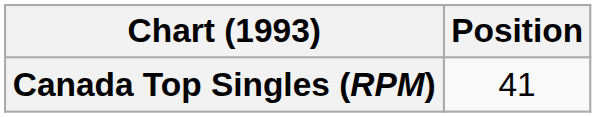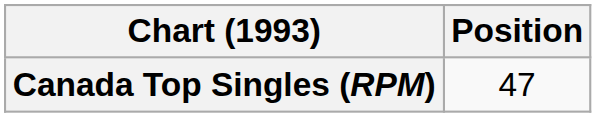 <table class="wikitable plainrowheaders" style="text-align:center;">
 <tr>
 <th>Chart (1993)</th>
 <th>Position</th>
 </tr>
 <tr>
 <th scope="row">Canada Top Singles (<em>RPM</em>)</th>
-<td>41</td>
+<td>47</td>
 </tr>
 </table>
